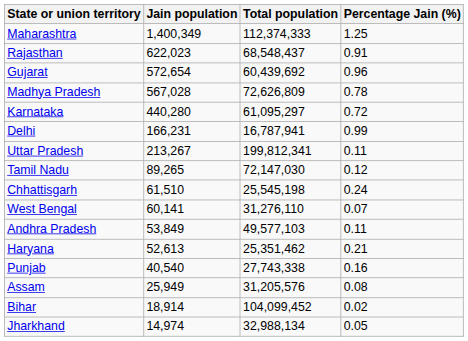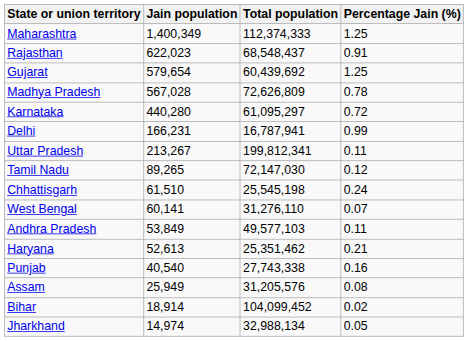 <table class="wikitable sortable">
 <tr>
 <th>State or union territory</th>
 <th>Jain population</th>
 <th>Total population</th>
 <th>Percentage Jain (%)</th>
 </tr>
 <tr>
 <td><a href='#'>Maharashtra</a></td>
 <td>1,400,349</td>
 <td>112,374,333</td>
 <td>1.25</td>
 </tr>
 <tr>
 <td><a href='#'>Rajasthan</a></td>
 <td>622,023</td>
 <td>68,548,437</td>
 <td>0.91</td>
 </tr>
 <tr>
 <td><a href='#'>Gujarat</a></td>
-<td>572,654</td>
+<td>579,654</td>
 <td>60,439,692</td>
-<td>0.96</td>
+<td>1.25</td>
 </tr>
 <tr>
 <td><a href='#'>Madhya Pradesh</a></td>
 <td>567,028</td>
 <td>72,626,809</td>
 <td>0.78</td>
 </tr>
 <tr>
 <td><a href='#'>Karnataka</a></td>
 <td>440,280</td>
 <td>61,095,297</td>
 <td>0.72</td>
 </tr>
 <tr>
 <td><a href='#'>Delhi</a></td>
 <td>166,231</td>
 <td>16,787,941</td>
 <td>0.99</td>
 </tr>
 <tr>
 <td><a href='#'>Uttar Pradesh</a></td>
 <td>213,267</td>
 <td>199,812,341</td>
 <td>0.11</td>
 </tr>
 <tr>
 <td><a href='#'>Tamil Nadu</a></td>
 <td>89,265</td>
 <td>72,147,030</td>
 <td>0.12</td>
 </tr>
 <tr>
 <td><a href='#'>Chhattisgarh</a></td>
 <td>61,510</td>
 <td>25,545,198</td>
 <td>0.24</td>
 </tr>
 <tr>
 <td><a href='#'>West Bengal</a></td>
 <td>60,141</td>
 <td>31,276,110</td>
 <td>0.07</td>
 </tr>
 <tr>
 <td><a href='#'>Andhra Pradesh</a></td>
 <td>53,849</td>
 <td>49,577,103</td>
 <td>0.11</td>
 </tr>
 <tr>
 <td><a href='#'>Haryana</a></td>
 <td>52,613</td>
 <td>25,351,462</td>
 <td>0.21</td>
 </tr>
 <tr>
 <td><a href='#'>Punjab</a></td>
 <td>40,540</td>
 <td>27,743,338</td>
 <td>0.16</td>
 </tr>
 <tr>
 <td><a href='#'>Assam</a></td>
 <td>25,949</td>
 <td>31,205,576</td>
 <td>0.08</td>
 </tr>
 <tr>
 <td><a href='#'>Bihar</a></td>
 <td>18,914</td>
 <td>104,099,452</td>
 <td>0.02</td>
 </tr>
 <tr>
 <td><a href='#'>Jharkhand</a></td>
 <td>14,974</td>
 <td>32,988,134</td>
 <td>0.05</td>
 </tr>
 </table>
